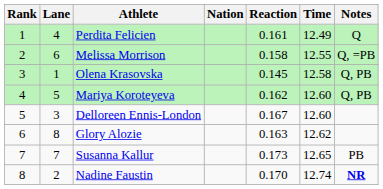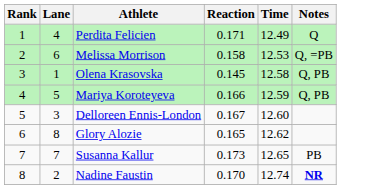 <table class="wikitable sortable" style="text-align:center">
 <tr>
 <th>Rank</th>
 <th>Lane</th>
 <th>Athlete</th>
-<th>Nation</th>
 <th>Reaction</th>
 <th>Time</th>
 <th>Notes</th>
 </tr>
 <tr bgcolor=bbf3bb>
 <td>1</td>
 <td>4</td>
 <td align=left><a href='#'>Perdita Felicien</a></td>
-<td align=left></td>
-<td>0.161</td>
+<td>0.171</td>
 <td>12.49</td>
 <td>Q</td>
 </tr>
 <tr bgcolor=bbf3bb>
 <td>2</td>
 <td>6</td>
 <td align=left><a href='#'>Melissa Morrison</a></td>
-<td align=left></td>
 <td>0.158</td>
-<td>12.55</td>
+<td>12.53</td>
 <td>Q, =PB</td>
 </tr>
 <tr bgcolor=bbf3bb>
 <td>3</td>
 <td>1</td>
 <td align=left><a href='#'>Olena Krasovska</a></td>
-<td align=left></td>
 <td>0.145</td>
 <td>12.58</td>
 <td>Q, PB</td>
 </tr>
 <tr bgcolor=bbf3bb>
 <td>4</td>
 <td>5</td>
 <td align=left><a href='#'>Mariya Koroteyeva</a></td>
-<td align=left></td>
-<td>0.162</td>
-<td>12.60</td>
+<td>0.166</td>
+<td>12.59</td>
 <td>Q, PB</td>
 </tr>
 <tr>
 <td>5</td>
 <td>3</td>
 <td align=left><a href='#'>Delloreen Ennis-London</a></td>
-<td align=left></td>
 <td>0.167</td>
 <td>12.60</td>
 <td></td>
 </tr>
 <tr>
 <td>6</td>
 <td>8</td>
 <td align=left><a href='#'>Glory Alozie</a></td>
-<td align=left></td>
-<td>0.163</td>
+<td>0.165</td>
 <td>12.62</td>
 <td></td>
 </tr>
 <tr>
 <td>7</td>
 <td>7</td>
 <td align=left><a href='#'>Susanna Kallur</a></td>
-<td align=left></td>
 <td>0.173</td>
 <td>12.65</td>
 <td>PB</td>
 </tr>
 <tr>
 <td>8</td>
 <td>2</td>
 <td align=left><a href='#'>Nadine Faustin</a></td>
-<td align=left></td>
 <td>0.170</td>
 <td>12.74</td>
 <td><strong><a href='#'>NR</a></strong></td>
 </tr>
 </table>
